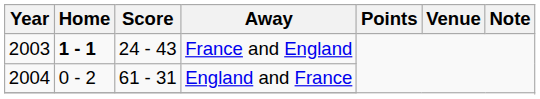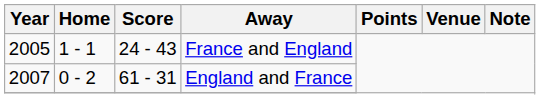 <table class="wikitable">
 <tr>
 <th>Year</th>
 <th>Home</th>
 <th>Score</th>
 <th>Away</th>
 <th>Points</th>
 <th>Venue</th>
 <th>Note</th>
 </tr>
 <tr>
-<td>2003</td>
-<td><strong> 1 - 1 </strong></td>
+<td>2005</td>
+<td> 1 - 1 </td>
 <td align="center">24 - 43</td>
 <td><a href='#'>France</a> and <a href='#'>England</a></td>
 </tr>
 <tr>
-<td>2004</td>
+<td>2007</td>
 <td> 0 - 2 </td>
 <td align="center">61 - 31</td>
 <td><a href='#'>England</a> and <a href='#'>France</a></td>
 </tr>
 <tr>
 </tr>
 </table>
